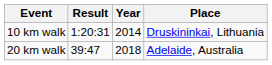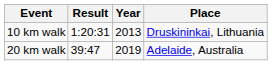 <table class=wikitable style="font-size:100%">
 <tr>
 <th>Event</th>
 <th>Result</th>
 <th>Year</th>
 <th>Place</th>
 </tr>
 <tr>
 <td>10 km walk</td>
 <td>1:20:31</td>
-<td>2014</td>
+<td>2013</td>
 <td><a href='#'>Druskininkai</a>, Lithuania</td>
 </tr>
 <tr>
 <td>20 km walk</td>
 <td>39:47</td>
-<td>2018</td>
+<td>2019</td>
 <td><a href='#'>Adelaide</a>, Australia</td>
 </tr>
 </table>
